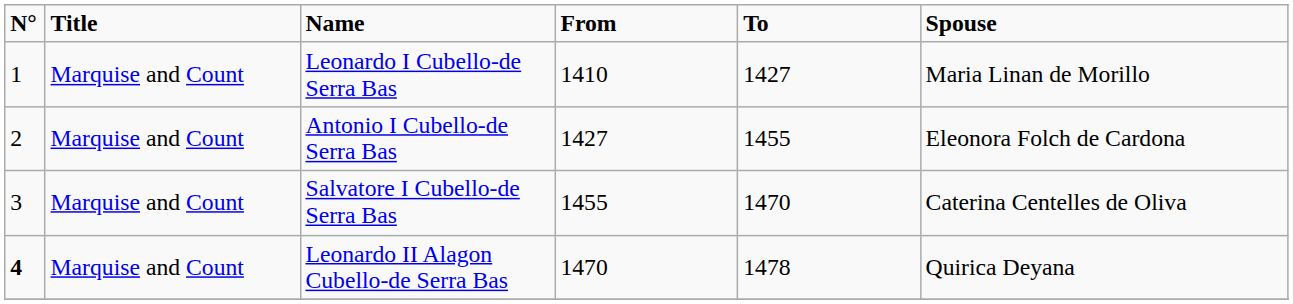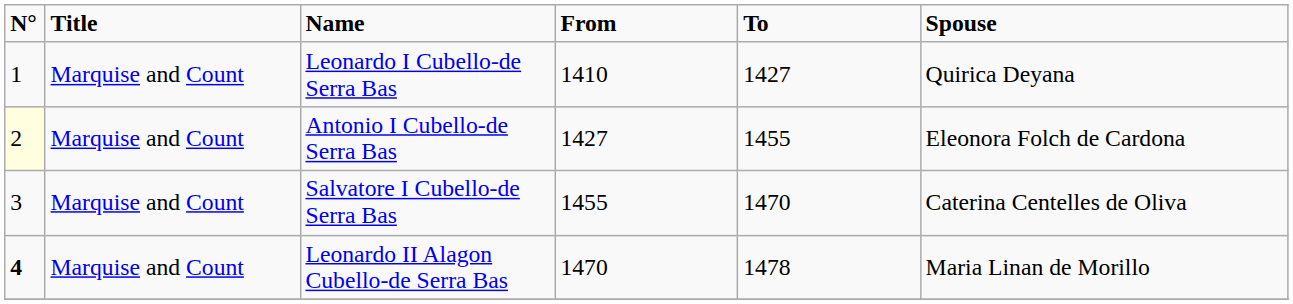 <table class = "wikitable">
 <tr>
 <td width="20pt"><strong>N°</strong></td>
 <td width="170pt"><strong>Title</strong></td>
 <td width="170pt"><strong>Name</strong></td>
 <td width="120pt"><strong>From</strong></td>
 <td width="120pt"><strong>To</strong></td>
 <td width="250pt"><strong>Spouse</strong></td>
 </tr>
 <tr>
 <td>1</td>
 <td><a href='#'>Marquise</a> and <a href='#'>Count</a></td>
 <td><a href='#'>Leonardo I Cubello-de Serra Bas</a></td>
 <td>1410</td>
 <td>1427</td>
-<td>Maria Linan de Morillo</td>
+<td>Quirica Deyana</td>
 </tr>
 <tr>
-<td>2</td>
+<td style="background: lightyellow;">2</td>
 <td><a href='#'>Marquise</a> and <a href='#'>Count</a></td>
 <td><a href='#'>Antonio I Cubello-de Serra Bas</a></td>
 <td>1427</td>
 <td>1455</td>
 <td>Eleonora Folch de Cardona</td>
 </tr>
 <tr>
 <td>3</td>
 <td><a href='#'>Marquise</a> and <a href='#'>Count</a></td>
 <td><a href='#'>Salvatore I Cubello-de Serra Bas</a></td>
 <td>1455</td>
 <td>1470</td>
 <td>Caterina Centelles de Oliva</td>
 </tr>
 <tr>
 <td><strong>4</strong></td>
 <td><a href='#'>Marquise</a> and <a href='#'>Count</a></td>
 <td><a href='#'>Leonardo II Alagon Cubello-de Serra Bas</a></td>
 <td>1470</td>
 <td>1478</td>
-<td>Quirica Deyana</td>
+<td>Maria Linan de Morillo</td>
 </tr>
 <tr>
 </tr>
 </table>
